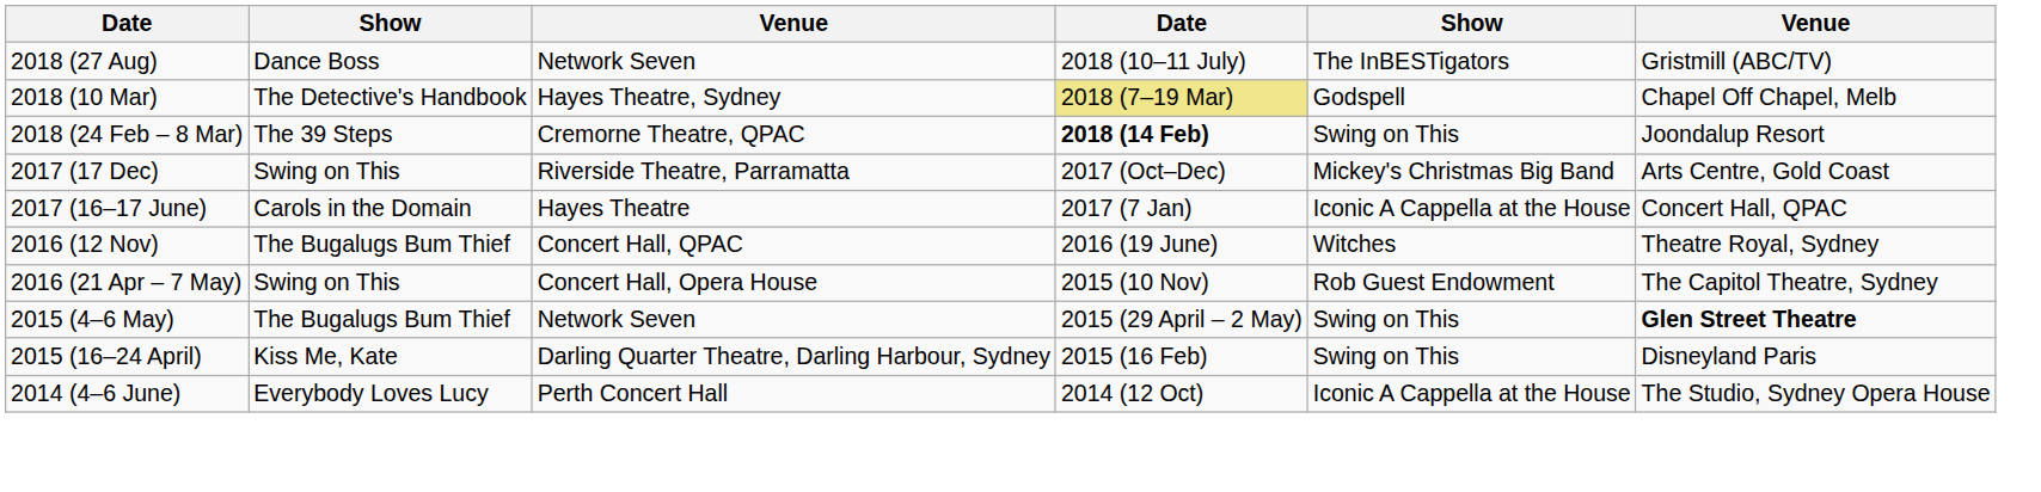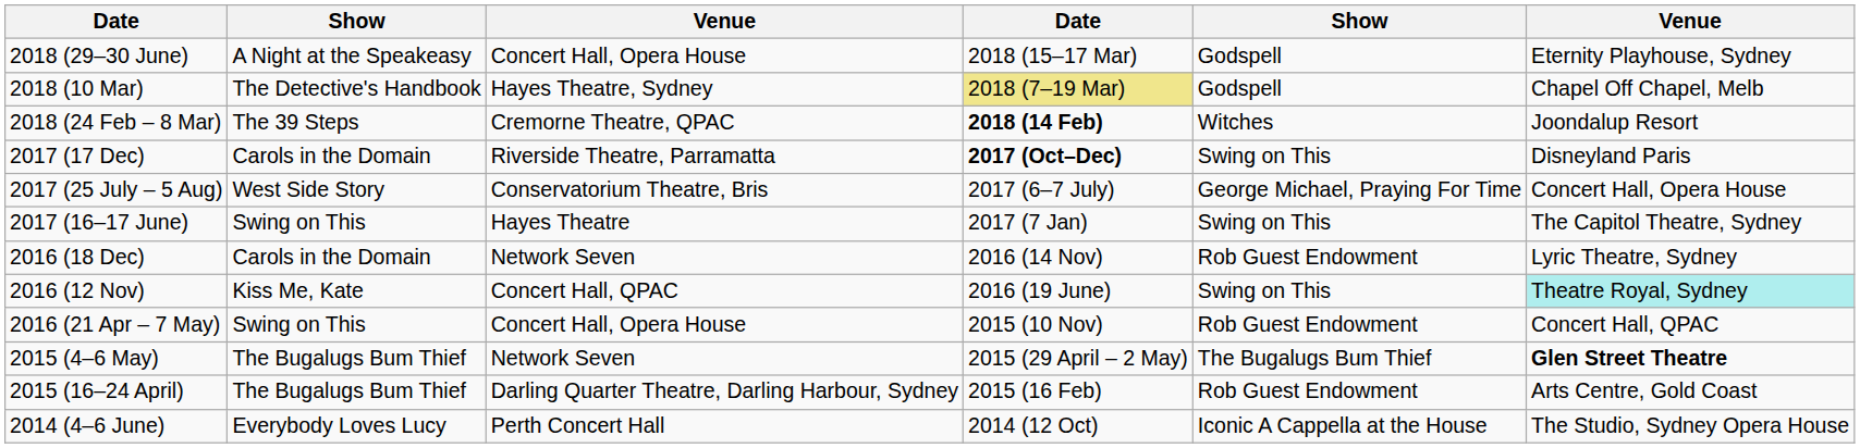 <table class="wikitable">
 <tr>
 <th>Date</th>
 <th>Show</th>
 <th>Venue</th>
 <th>Date</th>
 <th>Show</th>
 <th>Venue</th>
 </tr>
 <tr>
-<td>2018 (27 Aug)</td>
-<td>Dance Boss</td>
-<td>Network Seven</td>
-<td>2018 (10–11 July)</td>
-<td>The InBESTigators</td>
-<td>Gristmill (ABC/TV)</td>
+<td>2018 (29–30 June)</td>
+<td>A Night at the Speakeasy</td>
+<td>Concert Hall, Opera House</td>
+<td>2018 (15–17 Mar)</td>
+<td>Godspell</td>
+<td>Eternity Playhouse, Sydney</td>
 </tr>
 <tr>
 <td>2018 (10 Mar)</td>
 <td>The Detective's Handbook</td>
 <td>Hayes Theatre, Sydney</td>
 <td style="background: khaki;">2018 (7–19 Mar)</td>
 <td>Godspell</td>
 <td>Chapel Off Chapel, Melb</td>
 </tr>
 <tr>
 <td>2018 (24 Feb – 8 Mar)</td>
 <td>The 39 Steps</td>
 <td>Cremorne Theatre, QPAC</td>
 <td><strong>2018 (14 Feb)</strong></td>
-<td>Swing on This</td>
+<td>Witches</td>
 <td>Joondalup Resort</td>
 </tr>
 <tr>
 <td>2017 (17 Dec)</td>
+<td>Carols in the Domain</td>
+<td>Riverside Theatre, Parramatta</td>
+<td><strong>2017 (Oct–Dec)</strong></td>
 <td>Swing on This</td>
-<td>Riverside Theatre, Parramatta</td>
-<td>2017 (Oct–Dec)</td>
-<td>Mickey's Christmas Big Band</td>
-<td>Arts Centre, Gold Coast</td>
+<td>Disneyland Paris</td>
+</tr>
+<tr>
+<td>2017 (25 July – 5 Aug)</td>
+<td>West Side Story</td>
+<td>Conservatorium Theatre, Bris</td>
+<td>2017 (6–7 July)</td>
+<td>George Michael, Praying For Time</td>
+<td>Concert Hall, Opera House</td>
 </tr>
 <tr>
 <td>2017 (16–17 June)</td>
-<td>Carols in the Domain</td>
+<td>Swing on This</td>
 <td>Hayes Theatre</td>
 <td>2017 (7 Jan)</td>
-<td>Iconic A Cappella at the House</td>
-<td>Concert Hall, QPAC</td>
+<td>Swing on This</td>
+<td>The Capitol Theatre, Sydney</td>
+</tr>
+<tr>
+<td>2016 (18 Dec)</td>
+<td>Carols in the Domain</td>
+<td>Network Seven</td>
+<td>2016 (14 Nov)</td>
+<td>Rob Guest Endowment</td>
+<td>Lyric Theatre, Sydney</td>
 </tr>
 <tr>
 <td>2016 (12 Nov)</td>
-<td>The Bugalugs Bum Thief</td>
+<td>Kiss Me, Kate</td>
 <td>Concert Hall, QPAC</td>
 <td>2016 (19 June)</td>
-<td>Witches</td>
-<td>Theatre Royal, Sydney</td>
+<td>Swing on This</td>
+<td style="background: paleturquoise;">Theatre Royal, Sydney</td>
 </tr>
 <tr>
 <td>2016 (21 Apr – 7 May)</td>
 <td>Swing on This</td>
 <td>Concert Hall, Opera House</td>
 <td>2015 (10 Nov)</td>
 <td>Rob Guest Endowment</td>
-<td>The Capitol Theatre, Sydney</td>
+<td>Concert Hall, QPAC</td>
 </tr>
 <tr>
 <td>2015 (4–6 May)</td>
 <td>The Bugalugs Bum Thief</td>
 <td>Network Seven</td>
 <td>2015 (29 April – 2 May)</td>
-<td>Swing on This</td>
+<td>The Bugalugs Bum Thief</td>
 <td><strong>Glen Street Theatre</strong></td>
 </tr>
 <tr>
 <td>2015 (16–24 April)</td>
-<td>Kiss Me, Kate</td>
+<td>The Bugalugs Bum Thief</td>
 <td>Darling Quarter Theatre, Darling Harbour, Sydney</td>
 <td>2015 (16 Feb)</td>
-<td>Swing on This</td>
-<td>Disneyland Paris</td>
+<td>Rob Guest Endowment</td>
+<td>Arts Centre, Gold Coast</td>
 </tr>
 <tr>
 <td>2014 (4–6 June)</td>
 <td>Everybody Loves Lucy</td>
 <td>Perth Concert Hall</td>
 <td>2014 (12 Oct)</td>
 <td>Iconic A Cappella at the House</td>
 <td>The Studio, Sydney Opera House</td>
 </tr>
 </table>
